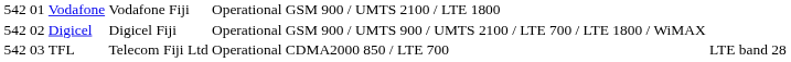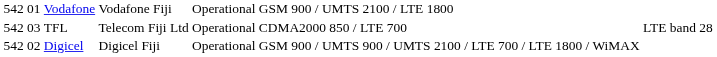 <table>
 <tr>
 <td>542</td>
 <td>01</td>
 <td><a href='#'>Vodafone</a></td>
 <td>Vodafone Fiji</td>
 <td>Operational</td>
 <td>GSM 900 / UMTS 2100 / LTE 1800</td>
 <td></td>
 </tr>
 <tr>
 <td>542</td>
+<td>03</td>
+<td>TFL</td>
+<td>Telecom Fiji Ltd</td>
+<td>Operational</td>
+<td>CDMA2000 850 / LTE 700</td>
+<td>LTE band 28</td>
+</tr>
+<tr>
+<td>542</td>
 <td>02</td>
 <td><a href='#'>Digicel</a></td>
 <td>Digicel Fiji</td>
 <td>Operational</td>
 <td>GSM 900 / UMTS 900 / UMTS 2100 / LTE 700 / LTE 1800 / WiMAX</td>
 <td></td>
 </tr>
-<tr>
-<td>542</td>
-<td>03</td>
-<td>TFL</td>
-<td>Telecom Fiji Ltd</td>
-<td>Operational</td>
-<td>CDMA2000 850 / LTE 700</td>
-<td>LTE band 28</td>
-</tr>
 </table>
